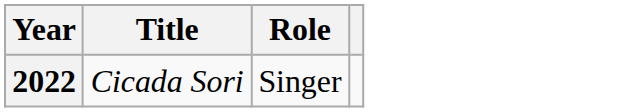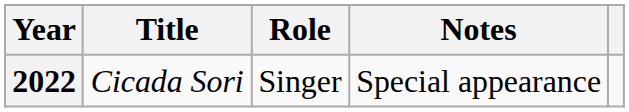 <table class="wikitable sortable plainrowheaders">
 <tr>
 <th scope="col">Year</th>
 <th scope="col">Title</th>
 <th scope="col">Role</th>
+<th scope="col">Notes</th>
 <th scope="col" class="unsortable"></th>
 </tr>
 <tr>
 <th scope="row">2022</th>
 <td><em>Cicada Sori</em></td>
 <td>Singer</td>
+<td>Special appearance</td>
 <td></td>
 </tr>
 </table>
